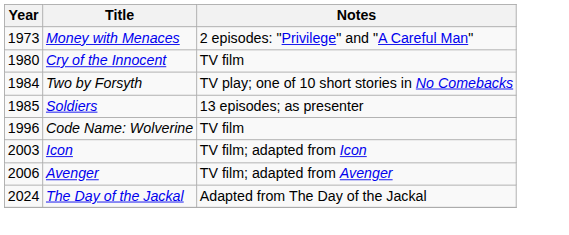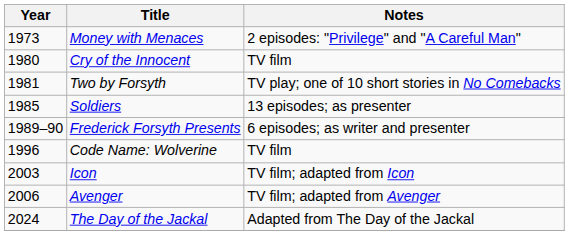 <table class="wikitable sortable">
 <tr>
 <th>Year</th>
 <th>Title</th>
 <th class="unsortable">Notes</th>
 </tr>
 <tr>
 <td>1973</td>
 <td><em><a href='#'>Money with Menaces</a></em></td>
 <td>2 episodes: "<a href='#'>Privilege</a>" and "<a href='#'>A Careful Man</a>"</td>
 </tr>
 <tr>
 <td>1980</td>
 <td><em><a href='#'>Cry of the Innocent</a></em></td>
 <td>TV film</td>
 </tr>
 <tr>
-<td>1984</td>
+<td>1981</td>
 <td><em>Two by Forsyth</em></td>
 <td>TV play; one of 10 short stories in <em><a href='#'>No Comebacks</a></em></td>
 </tr>
 <tr>
 <td>1985</td>
 <td><em><a href='#'>Soldiers</a></em></td>
 <td>13 episodes; as presenter</td>
+</tr>
+<tr>
+<td>1989–90</td>
+<td><em><a href='#'>Frederick Forsyth Presents</a></em></td>
+<td>6 episodes; as writer and presenter</td>
 </tr>
 <tr>
 <td>1996</td>
 <td><em>Code Name: Wolverine</em></td>
 <td>TV film</td>
 </tr>
 <tr>
 <td>2003</td>
 <td><em><a href='#'>Icon</a></em></td>
 <td>TV film; adapted from <em><a href='#'>Icon</a></em></td>
 </tr>
 <tr>
 <td>2006</td>
 <td><em><a href='#'>Avenger</a></em></td>
 <td>TV film; adapted from <em><a href='#'>Avenger</a></em></td>
 </tr>
 <tr>
 <td>2024</td>
 <td><em><a href='#'>The Day of the Jackal</a></em></td>
 <td>Adapted from The Day of the Jackal</td>
 </tr>
 <tr>
 </tr>
 </table>
